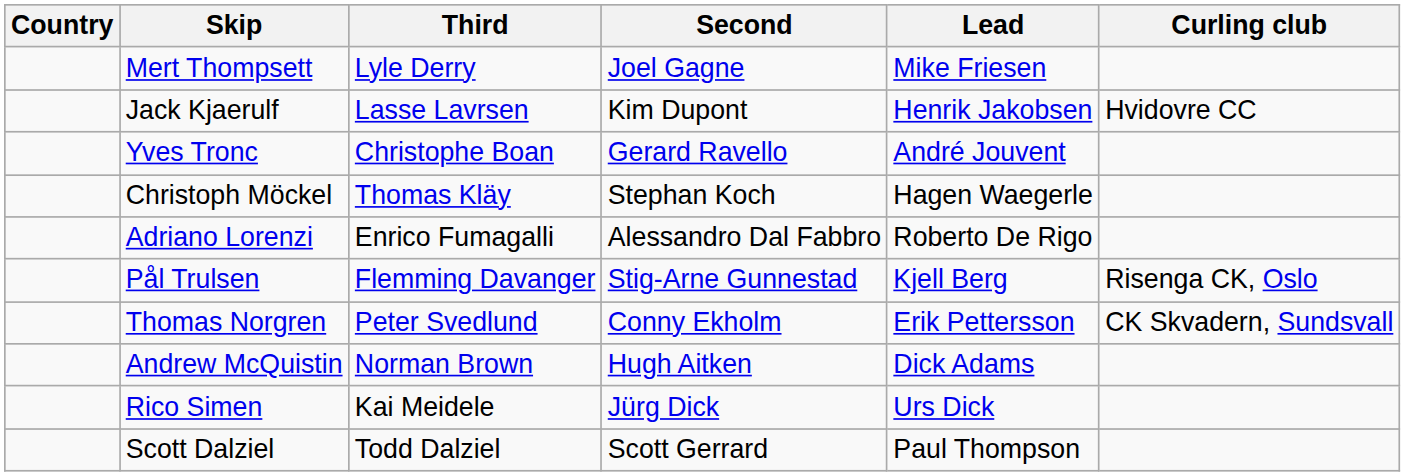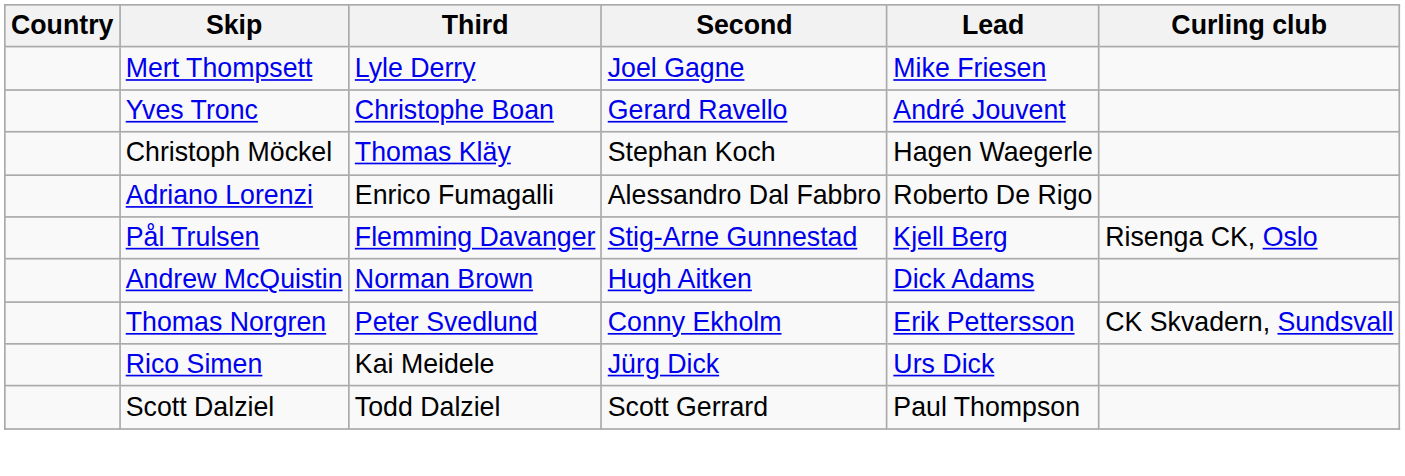 <table class=wikitable>
 <tr>
 <th>Country</th>
 <th>Skip</th>
 <th>Third</th>
 <th>Second</th>
 <th>Lead</th>
 <th>Curling club</th>
 </tr>
 <tr>
 <td></td>
 <td><a href='#'>Mert Thompsett</a></td>
 <td><a href='#'>Lyle Derry</a></td>
 <td><a href='#'>Joel Gagne</a></td>
 <td><a href='#'>Mike Friesen</a></td>
 <td></td>
-</tr>
-<tr>
-<td></td>
-<td>Jack Kjaerulf</td>
-<td><a href='#'>Lasse Lavrsen</a></td>
-<td>Kim Dupont</td>
-<td><a href='#'>Henrik Jakobsen</a></td>
-<td>Hvidovre CC</td>
 </tr>
 <tr>
 <td></td>
 <td><a href='#'>Yves Tronc</a></td>
 <td><a href='#'>Christophe Boan</a></td>
 <td><a href='#'>Gerard Ravello</a></td>
 <td><a href='#'>André Jouvent</a></td>
 <td></td>
 </tr>
 <tr>
 <td></td>
 <td>Christoph Möckel</td>
 <td><a href='#'>Thomas Kläy</a></td>
 <td>Stephan Koch</td>
 <td>Hagen Waegerle</td>
 <td></td>
 </tr>
 <tr>
 <td></td>
 <td><a href='#'>Adriano Lorenzi</a></td>
 <td>Enrico Fumagalli</td>
 <td>Alessandro Dal Fabbro</td>
 <td>Roberto De Rigo</td>
 <td></td>
 </tr>
 <tr>
 <td></td>
 <td><a href='#'>Pål Trulsen</a></td>
 <td><a href='#'>Flemming Davanger</a></td>
 <td><a href='#'>Stig-Arne Gunnestad</a></td>
 <td><a href='#'>Kjell Berg</a></td>
 <td>Risenga CK, <a href='#'>Oslo</a></td>
 </tr>
 <tr>
 <td></td>
+<td><a href='#'>Andrew McQuistin</a></td>
+<td><a href='#'>Norman Brown</a></td>
+<td><a href='#'>Hugh Aitken</a></td>
+<td><a href='#'>Dick Adams</a></td>
+<td></td>
+</tr>
+<tr>
+<td></td>
 <td><a href='#'>Thomas Norgren</a></td>
 <td><a href='#'>Peter Svedlund</a></td>
 <td><a href='#'>Conny Ekholm</a></td>
 <td><a href='#'>Erik Pettersson</a></td>
 <td>CK Skvadern, <a href='#'>Sundsvall</a></td>
-</tr>
-<tr>
-<td></td>
-<td><a href='#'>Andrew McQuistin</a></td>
-<td><a href='#'>Norman Brown</a></td>
-<td><a href='#'>Hugh Aitken</a></td>
-<td><a href='#'>Dick Adams</a></td>
-<td></td>
 </tr>
 <tr>
 <td></td>
 <td><a href='#'>Rico Simen</a></td>
 <td>Kai Meidele</td>
 <td><a href='#'>Jürg Dick</a></td>
 <td><a href='#'>Urs Dick</a></td>
 <td></td>
 </tr>
 <tr>
 <td></td>
 <td>Scott Dalziel</td>
 <td>Todd Dalziel</td>
 <td>Scott Gerrard</td>
 <td>Paul Thompson</td>
 <td></td>
 </tr>
 </table>
